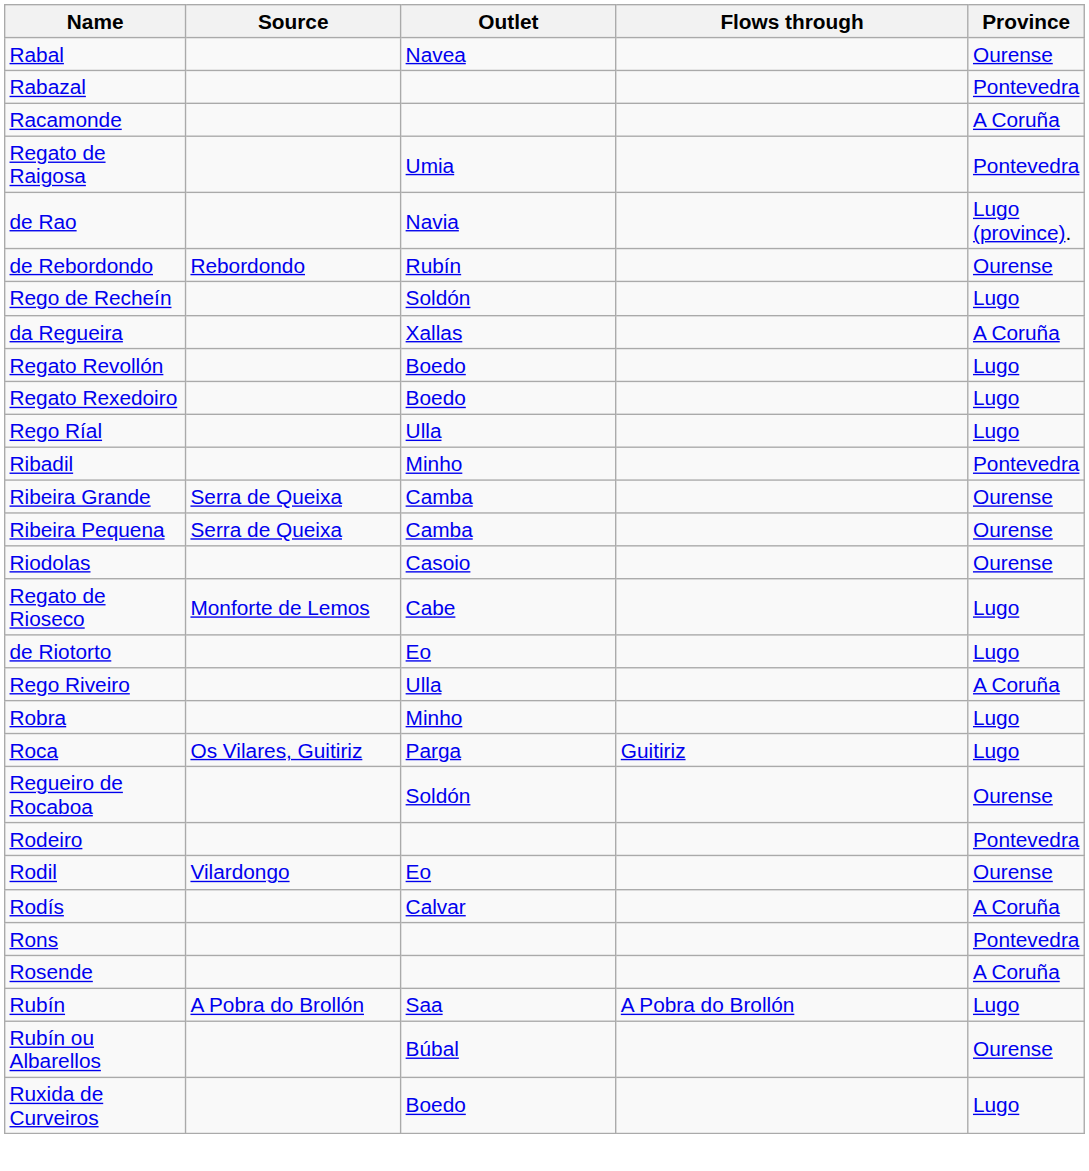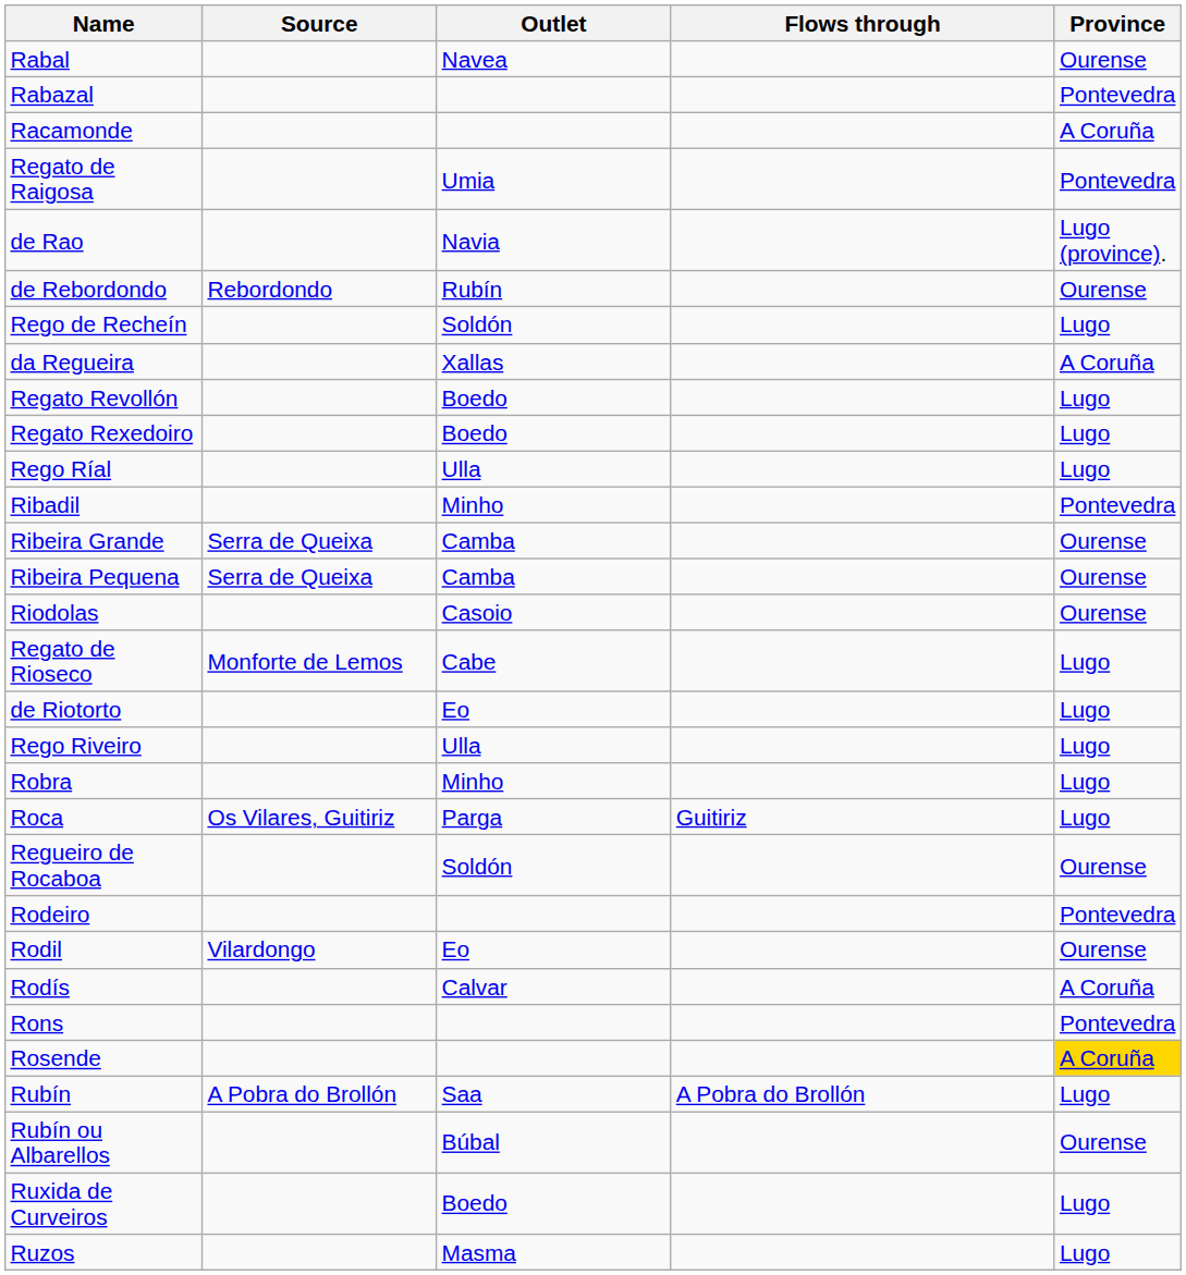 <table class="wikitable sortable" style="font-size:95%;">
 <tr>
 <th width="125">Name</th>
 <th width="150">Source</th>
 <th width="150">Outlet</th>
 <th width="250">Flows through</th>
 <th width="75">Province</th>
 </tr>
 <tr>
 <td><a href='#'>Rabal</a></td>
 <td></td>
 <td><a href='#'>Navea</a></td>
 <td></td>
 <td><a href='#'>Ourense</a></td>
 </tr>
 <tr>
 <td><a href='#'>Rabazal</a></td>
 <td></td>
 <td></td>
 <td></td>
 <td><a href='#'>Pontevedra</a></td>
 </tr>
 <tr>
 <td><a href='#'>Racamonde</a></td>
 <td></td>
 <td></td>
 <td></td>
 <td><a href='#'>A Coruña</a></td>
 </tr>
 <tr>
 <td><a href='#'>Regato de Raigosa</a></td>
 <td></td>
 <td><a href='#'>Umia</a></td>
 <td></td>
 <td><a href='#'>Pontevedra</a></td>
 </tr>
 <tr>
 <td><a href='#'>de Rao</a></td>
 <td></td>
 <td><a href='#'>Navia</a></td>
 <td></td>
 <td><a href='#'>Lugo (province)</a>.</td>
 </tr>
 <tr>
 <td><a href='#'>de Rebordondo</a></td>
 <td><a href='#'>Rebordondo</a></td>
 <td><a href='#'>Rubín</a></td>
 <td></td>
 <td><a href='#'>Ourense</a></td>
 </tr>
 <tr>
 <td><a href='#'>Rego de Recheín</a></td>
 <td></td>
 <td><a href='#'>Soldón</a></td>
 <td></td>
 <td><a href='#'>Lugo</a></td>
 </tr>
 <tr>
 <td><a href='#'>da Regueira</a></td>
 <td></td>
 <td><a href='#'>Xallas</a></td>
 <td></td>
 <td><a href='#'>A Coruña</a></td>
 </tr>
 <tr>
 <td><a href='#'>Regato Revollón</a></td>
 <td></td>
 <td><a href='#'>Boedo</a></td>
 <td></td>
 <td><a href='#'>Lugo</a></td>
 </tr>
 <tr>
 <td><a href='#'>Regato Rexedoiro</a></td>
 <td></td>
 <td><a href='#'>Boedo</a></td>
 <td></td>
 <td><a href='#'>Lugo</a></td>
 </tr>
 <tr>
 <td><a href='#'>Rego Ríal</a></td>
 <td></td>
 <td><a href='#'>Ulla</a></td>
 <td></td>
 <td><a href='#'>Lugo</a></td>
 </tr>
 <tr>
 <td><a href='#'>Ribadil</a></td>
 <td></td>
 <td><a href='#'>Minho</a></td>
 <td></td>
 <td><a href='#'>Pontevedra</a></td>
 </tr>
 <tr>
 <td><a href='#'>Ribeira Grande</a></td>
 <td><a href='#'>Serra de Queixa</a></td>
 <td><a href='#'>Camba</a></td>
 <td></td>
 <td><a href='#'>Ourense</a></td>
 </tr>
 <tr>
 <td><a href='#'>Ribeira Pequena</a></td>
 <td><a href='#'>Serra de Queixa</a></td>
 <td><a href='#'>Camba</a></td>
 <td></td>
 <td><a href='#'>Ourense</a></td>
 </tr>
 <tr>
 <td><a href='#'>Riodolas</a></td>
 <td></td>
 <td><a href='#'>Casoio</a></td>
 <td></td>
 <td><a href='#'>Ourense</a></td>
 </tr>
 <tr>
 <td><a href='#'>Regato de Rioseco</a></td>
 <td><a href='#'>Monforte de Lemos</a></td>
 <td><a href='#'>Cabe</a></td>
 <td></td>
 <td><a href='#'>Lugo</a></td>
 </tr>
 <tr>
 <td><a href='#'>de Riotorto</a></td>
 <td></td>
 <td><a href='#'>Eo</a></td>
 <td></td>
 <td><a href='#'>Lugo</a></td>
 </tr>
 <tr>
 <td><a href='#'>Rego Riveiro</a></td>
 <td></td>
 <td><a href='#'>Ulla</a></td>
 <td></td>
-<td><a href='#'>A Coruña</a></td>
+<td><a href='#'>Lugo</a></td>
 </tr>
 <tr>
 <td><a href='#'>Robra</a></td>
 <td></td>
 <td><a href='#'>Minho</a></td>
 <td></td>
 <td><a href='#'>Lugo</a></td>
 </tr>
 <tr>
 <td><a href='#'>Roca</a></td>
 <td><a href='#'>Os Vilares, Guitiriz</a></td>
 <td><a href='#'>Parga</a></td>
 <td><a href='#'>Guitiriz</a></td>
 <td><a href='#'>Lugo</a></td>
 </tr>
 <tr>
 <td><a href='#'>Regueiro de Rocaboa</a></td>
 <td></td>
 <td><a href='#'>Soldón</a></td>
 <td></td>
 <td><a href='#'>Ourense</a></td>
 </tr>
 <tr>
 <td><a href='#'>Rodeiro</a></td>
 <td></td>
 <td></td>
 <td></td>
 <td><a href='#'>Pontevedra</a></td>
 </tr>
 <tr>
 <td><a href='#'>Rodil</a></td>
 <td><a href='#'>Vilardongo</a></td>
 <td><a href='#'>Eo</a></td>
 <td></td>
 <td><a href='#'>Ourense</a></td>
 </tr>
 <tr>
 <td><a href='#'>Rodís</a></td>
 <td></td>
 <td><a href='#'>Calvar</a></td>
 <td></td>
 <td><a href='#'>A Coruña</a></td>
 </tr>
 <tr>
 <td><a href='#'>Rons</a></td>
 <td></td>
 <td></td>
 <td></td>
 <td><a href='#'>Pontevedra</a></td>
 </tr>
 <tr>
 <td><a href='#'>Rosende</a></td>
 <td></td>
 <td></td>
 <td></td>
-<td><a href='#'>A Coruña</a></td>
+<td style="background: gold;"><a href='#'>A Coruña</a></td>
 </tr>
 <tr>
 <td><a href='#'>Rubín</a></td>
 <td><a href='#'>A Pobra do Brollón</a></td>
 <td><a href='#'>Saa</a></td>
 <td><a href='#'>A Pobra do Brollón</a></td>
 <td><a href='#'>Lugo</a></td>
 </tr>
 <tr>
 <td><a href='#'>Rubín ou Albarellos</a></td>
 <td></td>
 <td><a href='#'>Búbal</a></td>
 <td></td>
 <td><a href='#'>Ourense</a></td>
 </tr>
 <tr>
 <td><a href='#'>Ruxida de Curveiros</a></td>
 <td></td>
 <td><a href='#'>Boedo</a></td>
 <td></td>
 <td><a href='#'>Lugo</a></td>
 </tr>
 <tr>
+<td><a href='#'>Ruzos</a></td>
+<td></td>
+<td><a href='#'>Masma</a></td>
+<td></td>
+<td><a href='#'>Lugo</a></td>
+</tr>
+<tr>
 </tr>
 </table>
